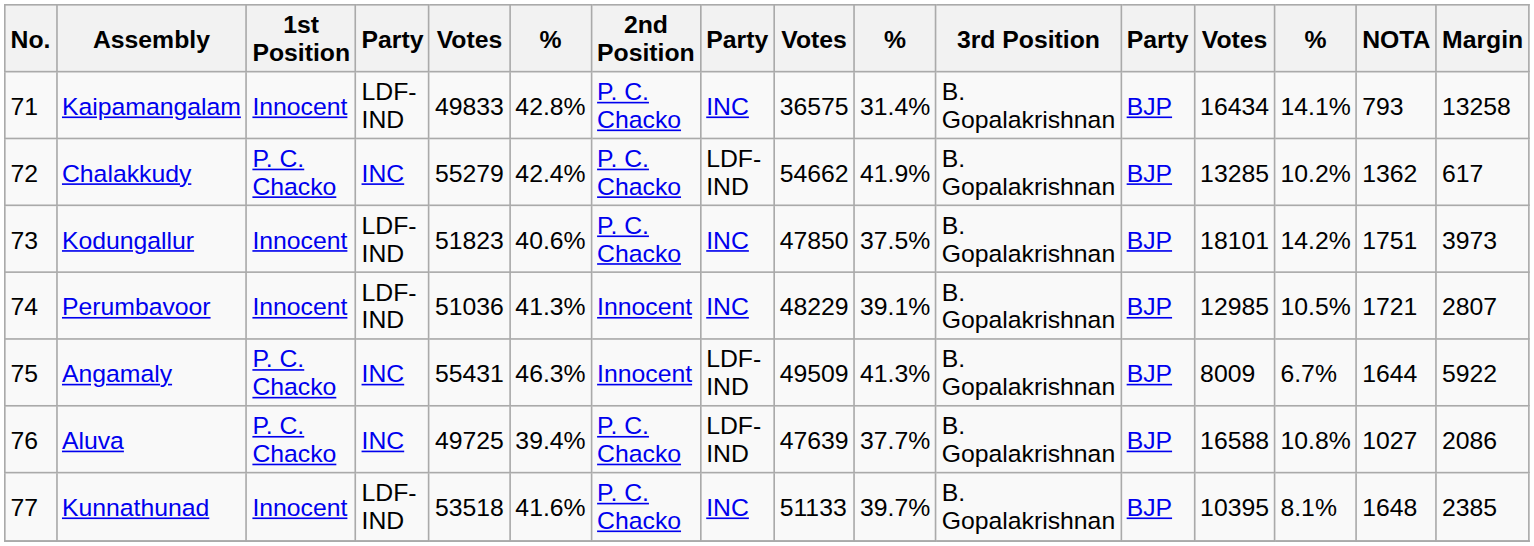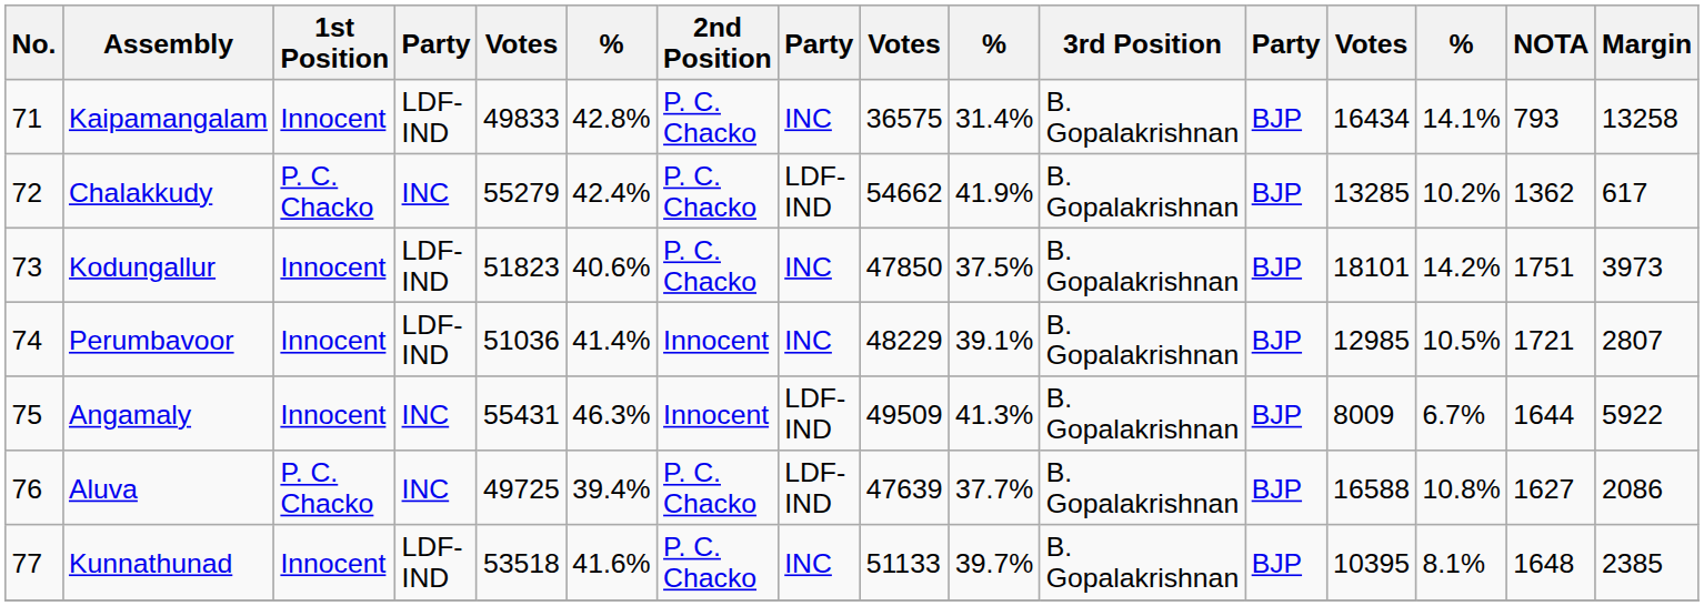 <table class="wikitable sortable" style="font-size:95%;">
 <tr>
 <th>No.</th>
 <th>Assembly</th>
 <th>1st Position</th>
 <th>Party</th>
 <th>Votes</th>
 <th>%</th>
 <th>2nd Position</th>
 <th>Party</th>
 <th>Votes</th>
 <th>%</th>
 <th>3rd Position</th>
 <th>Party</th>
 <th>Votes</th>
 <th>%</th>
 <th>NOTA</th>
 <th>Margin</th>
 </tr>
 <tr>
 <td>71</td>
 <td><a href='#'>Kaipamangalam</a></td>
 <td><a href='#'>Innocent</a></td>
 <td>LDF-IND</td>
 <td>49833</td>
 <td>42.8%</td>
 <td><a href='#'>P. C. Chacko</a></td>
 <td><a href='#'>INC</a></td>
 <td>36575</td>
 <td>31.4%</td>
 <td>B. Gopalakrishnan</td>
 <td><a href='#'>BJP</a></td>
 <td>16434</td>
 <td>14.1%</td>
 <td>793</td>
 <td>13258</td>
 </tr>
 <tr>
 <td>72</td>
 <td><a href='#'>Chalakkudy</a></td>
 <td><a href='#'>P. C. Chacko</a></td>
 <td><a href='#'>INC</a></td>
 <td>55279</td>
 <td>42.4%</td>
 <td><a href='#'>P. C. Chacko</a></td>
 <td>LDF-IND</td>
 <td>54662</td>
 <td>41.9%</td>
 <td>B. Gopalakrishnan</td>
 <td><a href='#'>BJP</a></td>
 <td>13285</td>
 <td>10.2%</td>
 <td>1362</td>
 <td>617</td>
 </tr>
 <tr>
 <td>73</td>
 <td><a href='#'>Kodungallur</a></td>
 <td><a href='#'>Innocent</a></td>
 <td>LDF-IND</td>
 <td>51823</td>
 <td>40.6%</td>
 <td><a href='#'>P. C. Chacko</a></td>
 <td><a href='#'>INC</a></td>
 <td>47850</td>
 <td>37.5%</td>
 <td>B. Gopalakrishnan</td>
 <td><a href='#'>BJP</a></td>
 <td>18101</td>
 <td>14.2%</td>
 <td>1751</td>
 <td>3973</td>
 </tr>
 <tr>
 <td>74</td>
 <td><a href='#'>Perumbavoor</a></td>
 <td><a href='#'>Innocent</a></td>
 <td>LDF-IND</td>
 <td>51036</td>
-<td>41.3%</td>
+<td>41.4%</td>
 <td><a href='#'>Innocent</a></td>
 <td><a href='#'>INC</a></td>
 <td>48229</td>
 <td>39.1%</td>
 <td>B. Gopalakrishnan</td>
 <td><a href='#'>BJP</a></td>
 <td>12985</td>
 <td>10.5%</td>
 <td>1721</td>
 <td>2807</td>
 </tr>
 <tr>
 <td>75</td>
 <td><a href='#'>Angamaly</a></td>
-<td><a href='#'>P. C. Chacko</a></td>
+<td><a href='#'>Innocent</a></td>
 <td><a href='#'>INC</a></td>
 <td>55431</td>
 <td>46.3%</td>
 <td><a href='#'>Innocent</a></td>
 <td>LDF-IND</td>
 <td>49509</td>
 <td>41.3%</td>
 <td>B. Gopalakrishnan</td>
 <td><a href='#'>BJP</a></td>
 <td>8009</td>
 <td>6.7%</td>
 <td>1644</td>
 <td>5922</td>
 </tr>
 <tr>
 <td>76</td>
 <td><a href='#'>Aluva</a></td>
 <td><a href='#'>P. C. Chacko</a></td>
 <td><a href='#'>INC</a></td>
 <td>49725</td>
 <td>39.4%</td>
 <td><a href='#'>P. C. Chacko</a></td>
 <td>LDF-IND</td>
 <td>47639</td>
 <td>37.7%</td>
 <td>B. Gopalakrishnan</td>
 <td><a href='#'>BJP</a></td>
 <td>16588</td>
 <td>10.8%</td>
-<td>1027</td>
+<td>1627</td>
 <td>2086</td>
 </tr>
 <tr>
 <td>77</td>
 <td><a href='#'>Kunnathunad</a></td>
 <td><a href='#'>Innocent</a></td>
 <td>LDF-IND</td>
 <td>53518</td>
 <td>41.6%</td>
 <td><a href='#'>P. C. Chacko</a></td>
 <td><a href='#'>INC</a></td>
 <td>51133</td>
 <td>39.7%</td>
 <td>B. Gopalakrishnan</td>
 <td><a href='#'>BJP</a></td>
 <td>10395</td>
 <td>8.1%</td>
 <td>1648</td>
 <td>2385</td>
 </tr>
 <tr>
 </tr>
 <tr>
 </tr>
 </table>
